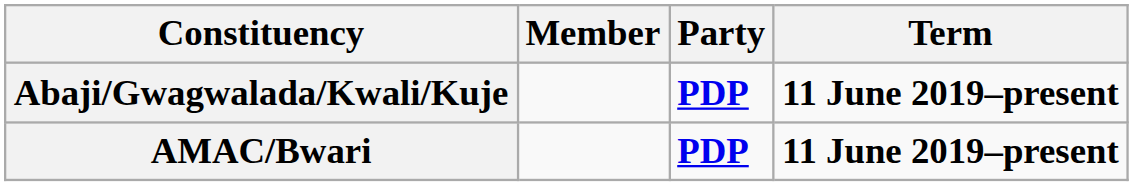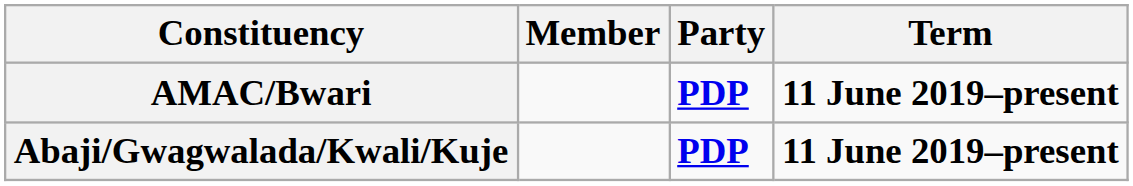 <table class="wikitable">
 <tr valign=bottom>
 <th>Constituency</th>
 <th>Member</th>
 <th>Party</th>
 <th>Term</th>
 </tr>
 <tr>
+<th>AMAC/Bwari</th>
+<td><strong></strong></td>
+<td><strong><a href='#'>PDP</a></strong></td>
+<td><strong>11 June 2019–present</strong></td>
+</tr>
+<tr>
 <th>Abaji/Gwagwalada/Kwali/Kuje</th>
 <td><strong></strong></td>
 <td><strong><a href='#'>PDP</a></strong></td>
 <td><strong>11 June 2019–present</strong></td>
 </tr>
-<tr>
-<th>AMAC/Bwari</th>
-<td><strong></strong></td>
-<td><strong><a href='#'>PDP</a></strong></td>
-<td><strong>11 June 2019–present</strong></td>
-</tr>
 </table>
